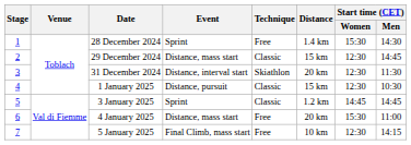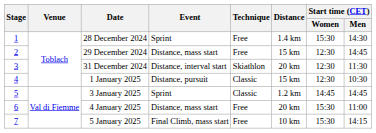 <table class="wikitable plainrowheaders" style="background:#fff; font-size:86%; line-height:16px; border:grey solid 1px; border-collapse:collapse;">
 <tr>
 <th rowspan=2>Stage</th>
 <th rowspan=2>Venue</th>
 <th rowspan=2>Date</th>
 <th rowspan=2>Event</th>
 <th rowspan=2>Technique</th>
 <th rowspan=2>Distance</th>
 <th colspan=2>Start time (<a href='#'>CET</a>)</th>
 </tr>
 <tr>
 <th>Women</th>
 <th>Men</th>
 </tr>
 <tr align="center">
 <td><a href='#'>1</a></td>
 <td rowspan=4 align="center"> <a href='#'>Toblach</a></td>
 <td>28 December 2024</td>
 <td align="left">Sprint</td>
 <td align="left">Free</td>
 <td>1.4 km</td>
 <td>15:30</td>
 <td>14:30</td>
 </tr>
 <tr align="center">
 <td><a href='#'>2</a></td>
 <td>29 December 2024</td>
 <td align="left">Distance, mass start</td>
-<td align="left">Classic</td>
+<td align="left">Free</td>
 <td>15 km</td>
 <td>12:30</td>
 <td>14:45</td>
 </tr>
 <tr align="center">
 <td><a href='#'>3</a></td>
 <td>31 December 2024</td>
 <td align="left">Distance, interval start</td>
 <td align="left">Skiathlon</td>
 <td>20 km</td>
 <td>12:30</td>
 <td>11:30</td>
 </tr>
 <tr align="center">
 <td><a href='#'>4</a></td>
 <td>1 January 2025</td>
 <td align="left">Distance, pursuit</td>
 <td align="left">Classic</td>
 <td>15 km</td>
 <td>12:30</td>
 <td>10:30</td>
 </tr>
 <tr align="center">
 <td><a href='#'>5</a></td>
 <td rowspan=3 align="center"> <a href='#'>Val di Fiemme</a></td>
 <td>3 January 2025</td>
 <td align="left">Sprint</td>
 <td align="left">Classic</td>
 <td>1.2 km</td>
 <td>14:45</td>
 <td>14:45</td>
 </tr>
 <tr align="center">
 <td><a href='#'>6</a></td>
 <td>4 January 2025</td>
 <td align="left">Distance, mass start</td>
 <td align="left">Free</td>
 <td>20 km</td>
 <td>15:30</td>
 <td>11:00</td>
 </tr>
 <tr align="center">
 <td><a href='#'>7</a></td>
 <td>5 January 2025</td>
 <td align="left">Final Climb, mass start</td>
 <td align="left">Free</td>
 <td>10 km</td>
-<td>12:30</td>
+<td>15:30</td>
 <td>14:15</td>
 </tr>
 </table>
